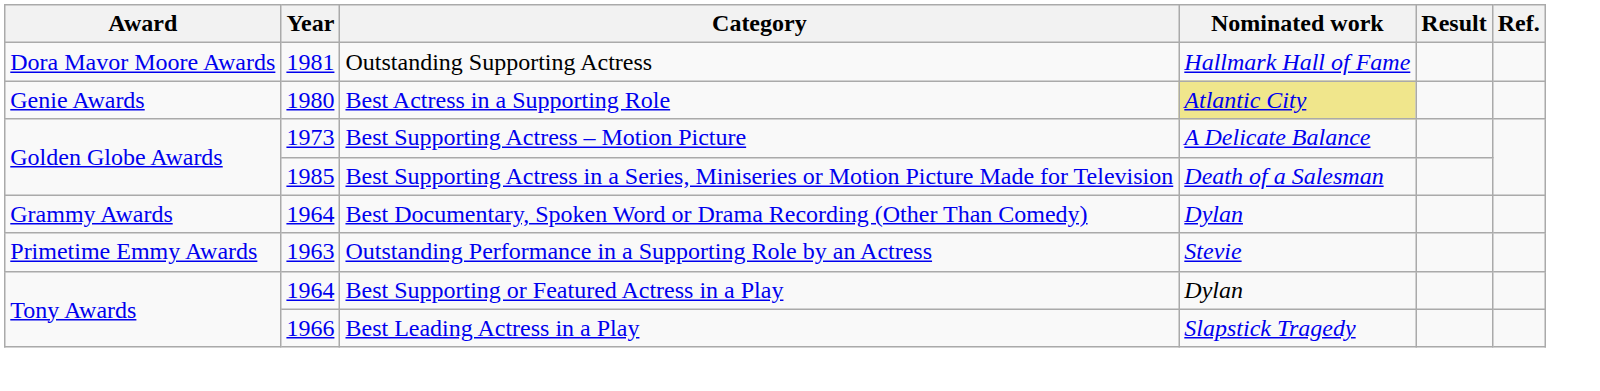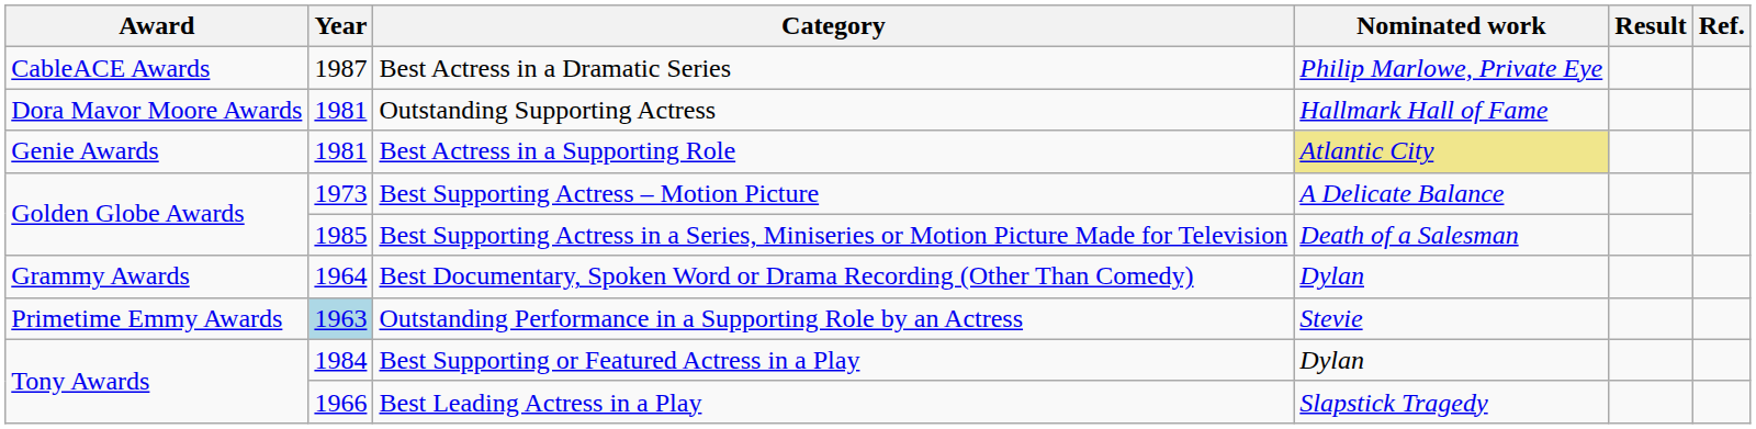 <table class="wikitable">
 <tr>
 <th>Award</th>
 <th>Year</th>
 <th>Category</th>
 <th>Nominated work</th>
 <th>Result</th>
 <th>Ref.</th>
+</tr>
+<tr>
+<td><a href='#'>CableACE Awards</a></td>
+<td>1987</td>
+<td>Best Actress in a Dramatic Series</td>
+<td><em><a href='#'>Philip Marlowe, Private Eye</a></em> </td>
+<td></td>
+<td align="center"></td>
 </tr>
 <tr>
 <td><a href='#'>Dora Mavor Moore Awards</a></td>
 <td><a href='#'>1981</a></td>
 <td>Outstanding Supporting Actress</td>
 <td><em><a href='#'>Hallmark Hall of Fame</a></em> </td>
 <td></td>
 <td align="center"></td>
 </tr>
 <tr>
 <td><a href='#'>Genie Awards</a></td>
-<td><a href='#'>1980</a></td>
+<td><a href='#'>1981</a></td>
 <td><a href='#'>Best Actress in a Supporting Role</a></td>
 <td style="background: khaki;"><em><a href='#'>Atlantic City</a></em></td>
 <td></td>
 <td align="center"></td>
 </tr>
 <tr>
 <td rowspan="2"><a href='#'>Golden Globe Awards</a></td>
 <td><a href='#'>1973</a></td>
 <td><a href='#'>Best Supporting Actress – Motion Picture</a></td>
 <td><em><a href='#'>A Delicate Balance</a></em></td>
 <td></td>
 <td align="center" rowspan="2"></td>
 </tr>
 <tr>
 <td><a href='#'>1985</a></td>
 <td><a href='#'>Best Supporting Actress in a Series, Miniseries or Motion Picture Made for Television</a></td>
 <td><em><a href='#'>Death of a Salesman</a></em></td>
 <td></td>
 </tr>
 <tr>
 <td><a href='#'>Grammy Awards</a></td>
 <td><a href='#'>1964</a></td>
 <td><a href='#'>Best Documentary, Spoken Word or Drama Recording (Other Than Comedy)</a></td>
 <td><em><a href='#'>Dylan</a></em></td>
 <td></td>
 <td align="center"></td>
 </tr>
 <tr>
 <td><a href='#'>Primetime Emmy Awards</a></td>
-<td><a href='#'>1963</a></td>
+<td style="background: lightblue;"><a href='#'>1963</a></td>
 <td><a href='#'>Outstanding Performance in a Supporting Role by an Actress</a></td>
 <td><em><a href='#'>Stevie</a></em></td>
 <td></td>
 <td align="center"></td>
 </tr>
 <tr>
 <td rowspan="2"><a href='#'>Tony Awards</a></td>
-<td><a href='#'>1964</a></td>
+<td><a href='#'>1984</a></td>
 <td><a href='#'>Best Supporting or Featured Actress in a Play</a></td>
 <td><em>Dylan</em></td>
 <td></td>
 <td align="center"></td>
 </tr>
 <tr>
 <td><a href='#'>1966</a></td>
 <td><a href='#'>Best Leading Actress in a Play</a></td>
 <td><em><a href='#'>Slapstick Tragedy</a></em></td>
 <td></td>
 <td align="center"></td>
 </tr>
 </table>
